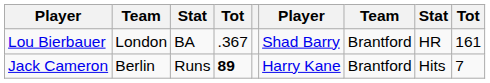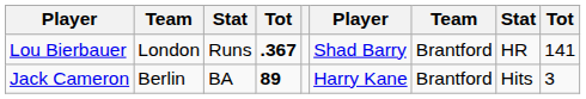 <table class="wikitable">
 <tr>
 <th>Player</th>
 <th>Team</th>
 <th>Stat</th>
 <th>Tot</th>
 <th></th>
 <th>Player</th>
 <th>Team</th>
 <th>Stat</th>
 <th>Tot</th>
 </tr>
 <tr>
 <td><a href='#'>Lou Bierbauer</a></td>
 <td>London</td>
-<td>BA</td>
-<td>.367</td>
+<td>Runs</td>
+<td><strong>.367</strong></td>
 <td></td>
 <td><a href='#'>Shad Barry</a></td>
 <td>Brantford</td>
 <td>HR</td>
-<td>161</td>
+<td>141</td>
 </tr>
 <tr>
 <td><a href='#'>Jack Cameron</a></td>
 <td>Berlin</td>
-<td>Runs</td>
+<td>BA</td>
 <td><strong>89</strong></td>
 <td></td>
 <td><a href='#'>Harry Kane</a></td>
 <td>Brantford</td>
 <td>Hits</td>
-<td>7</td>
+<td>3</td>
 </tr>
 </table>
